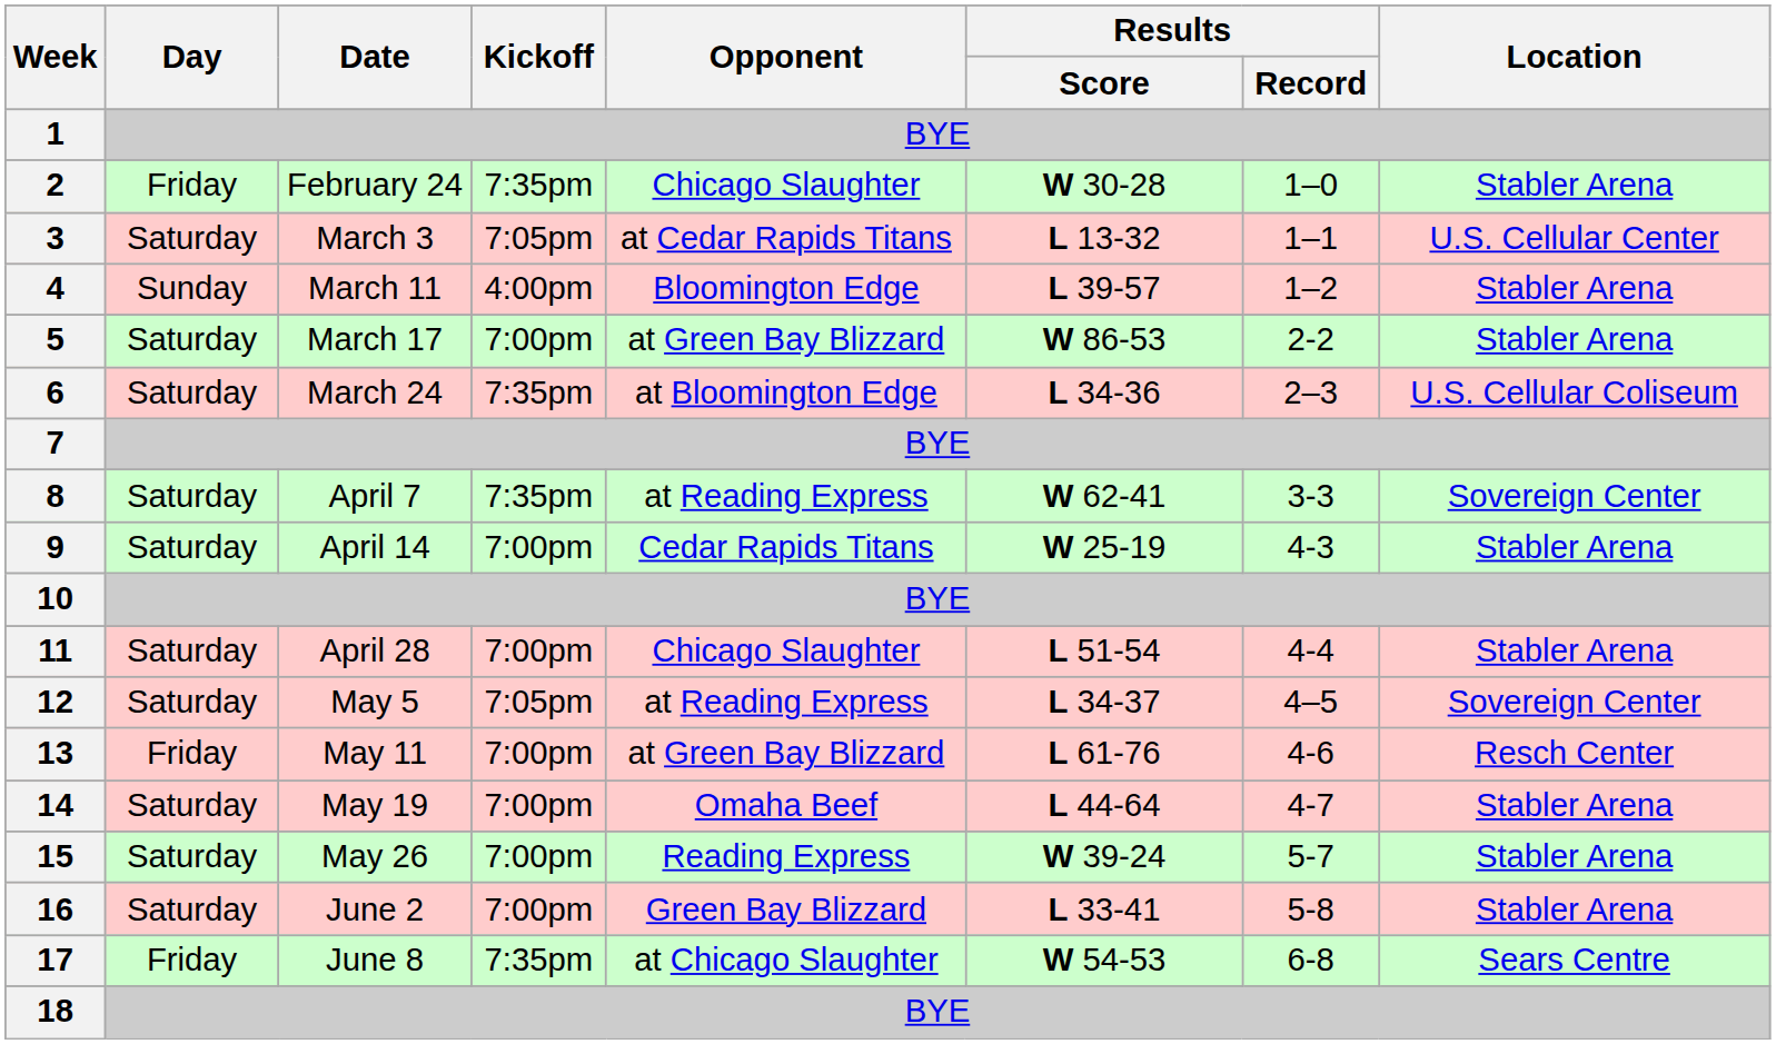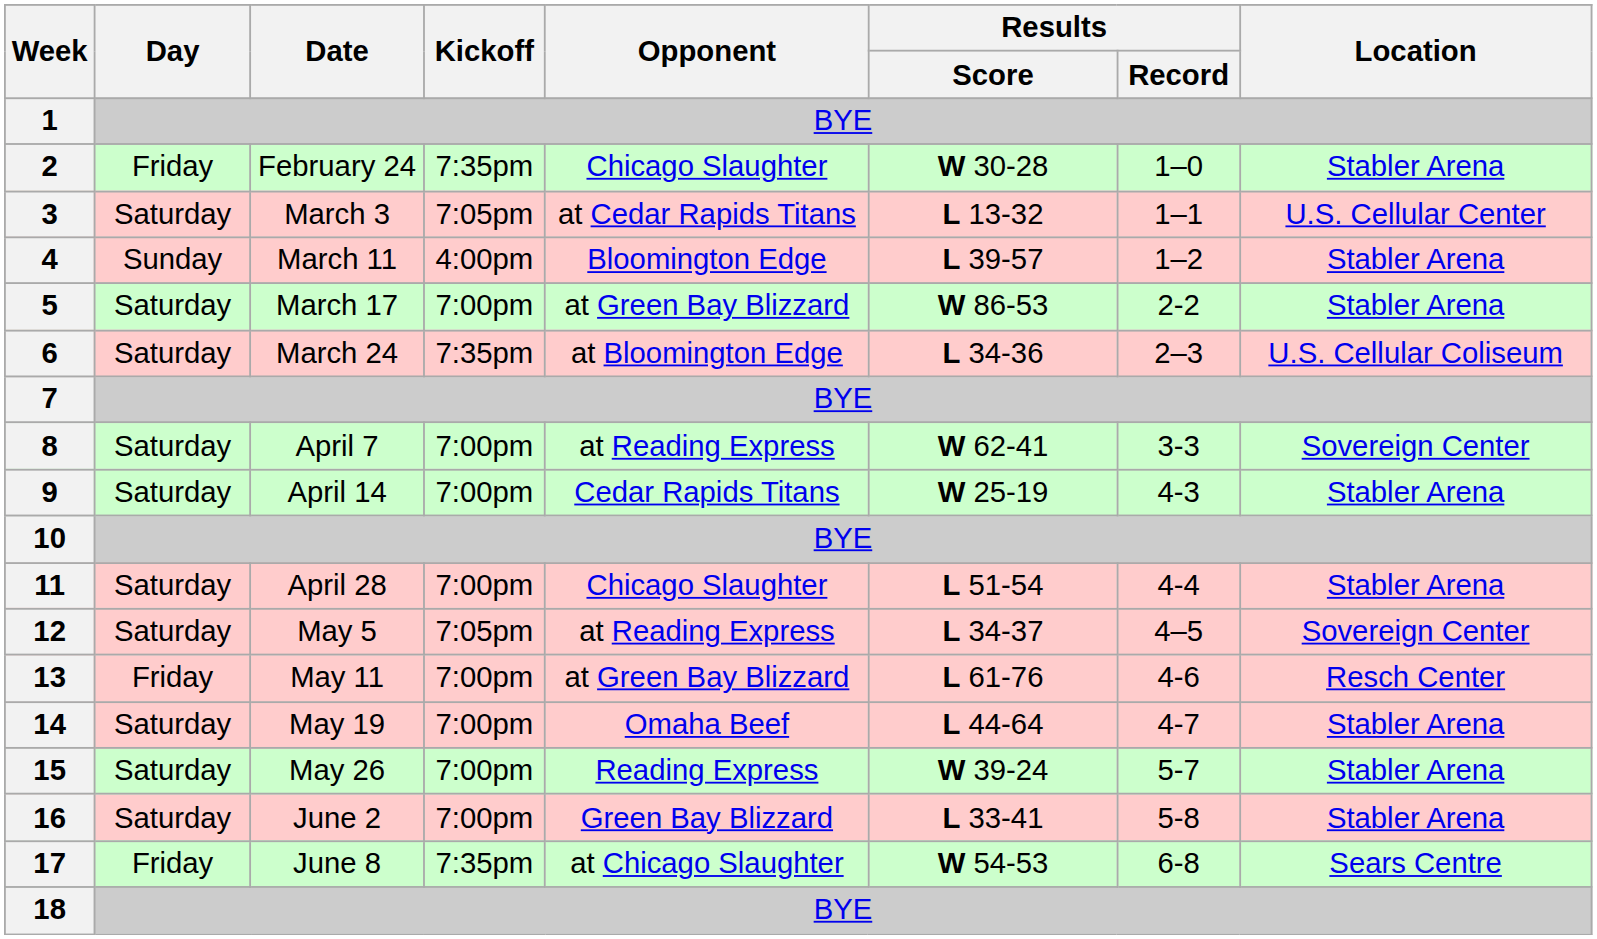 <table class="wikitable">
 <tr>
 <th rowspan="2" width="40">Week</th>
 <th rowspan="2" width="80">Day</th>
 <th rowspan="2" width="90">Date</th>
 <th rowspan="2" width="60">Kickoff</th>
 <th rowspan="2" width="180">Opponent</th>
 <th colspan="2" width="200">Results</th>
 <th rowspan="2" width="200">Location</th>
 </tr>
 <tr>
 <th width="140">Score</th>
 <th width="60">Record</th>
 </tr>
 <tr align="center" bgcolor="#CCCCCC">
 <th>1</th>
 <td colSpan=7><a href='#'>BYE</a></td>
 </tr>
 <tr align="center" bgcolor="#CCFFCC">
 <th>2</th>
 <td>Friday</td>
 <td>February 24</td>
 <td>7:35pm</td>
 <td><a href='#'>Chicago Slaughter</a></td>
 <td><strong>W</strong> 30-28</td>
 <td>1–0</td>
 <td><a href='#'>Stabler Arena</a></td>
 </tr>
 <tr align="center" bgcolor="#FFCCCC">
 <th>3</th>
 <td>Saturday</td>
 <td>March 3</td>
 <td>7:05pm</td>
 <td>at <a href='#'>Cedar Rapids Titans</a></td>
 <td><strong>L</strong> 13-32</td>
 <td>1–1</td>
 <td><a href='#'>U.S. Cellular Center</a></td>
 </tr>
 <tr align="center" bgcolor="#FFCCCC">
 <th>4</th>
 <td>Sunday</td>
 <td>March 11</td>
 <td>4:00pm</td>
 <td><a href='#'>Bloomington Edge</a></td>
 <td><strong>L</strong> 39-57</td>
 <td>1–2</td>
 <td><a href='#'>Stabler Arena</a></td>
 </tr>
 <tr align="center" bgcolor="#CCFFCC">
 <th>5</th>
 <td>Saturday</td>
 <td>March 17</td>
 <td>7:00pm</td>
 <td>at <a href='#'>Green Bay Blizzard</a></td>
 <td><strong>W</strong> 86-53</td>
 <td>2-2</td>
 <td><a href='#'>Stabler Arena</a></td>
 </tr>
 <tr align="center" bgcolor="#FFCCCC">
 <th>6</th>
 <td>Saturday</td>
 <td>March 24</td>
 <td>7:35pm</td>
 <td>at <a href='#'>Bloomington Edge</a></td>
 <td><strong>L</strong> 34-36</td>
 <td>2–3</td>
 <td><a href='#'>U.S. Cellular Coliseum</a></td>
 </tr>
 <tr align="center" bgcolor="#CCCCCC">
 <th>7</th>
 <td colSpan=7><a href='#'>BYE</a></td>
 </tr>
 <tr align="center" bgcolor="#CCFFCC">
 <th>8</th>
 <td>Saturday</td>
 <td>April 7</td>
-<td>7:35pm</td>
+<td>7:00pm</td>
 <td>at <a href='#'>Reading Express</a></td>
 <td><strong>W</strong> 62-41</td>
 <td>3-3</td>
 <td><a href='#'>Sovereign Center</a></td>
 </tr>
 <tr align="center" bgcolor="#CCFFCC">
 <th>9</th>
 <td>Saturday</td>
 <td>April 14</td>
 <td>7:00pm</td>
 <td><a href='#'>Cedar Rapids Titans</a></td>
 <td><strong>W</strong> 25-19</td>
 <td>4-3</td>
 <td><a href='#'>Stabler Arena</a></td>
 </tr>
 <tr align="center" bgcolor="#CCCCCC">
 <th>10</th>
 <td colSpan=7><a href='#'>BYE</a></td>
 </tr>
 <tr align="center" bgcolor="#FFCCCC">
 <th>11</th>
 <td>Saturday</td>
 <td>April 28</td>
 <td>7:00pm</td>
 <td><a href='#'>Chicago Slaughter</a></td>
 <td><strong>L</strong> 51-54</td>
 <td>4-4</td>
 <td><a href='#'>Stabler Arena</a></td>
 </tr>
 <tr align="center" bgcolor="#FFCCCC">
 <th>12</th>
 <td>Saturday</td>
 <td>May 5</td>
 <td>7:05pm</td>
 <td>at <a href='#'>Reading Express</a></td>
 <td><strong>L</strong> 34-37</td>
 <td>4–5</td>
 <td><a href='#'>Sovereign Center</a></td>
 </tr>
 <tr align="center" bgcolor="#FFCCCC">
 <th>13</th>
 <td>Friday</td>
 <td>May 11</td>
 <td>7:00pm</td>
 <td>at <a href='#'>Green Bay Blizzard</a></td>
 <td><strong>L</strong> 61-76</td>
 <td>4-6</td>
 <td><a href='#'>Resch Center</a></td>
 </tr>
 <tr align="center" bgcolor="#FFCCCC">
 <th>14</th>
 <td>Saturday</td>
 <td>May 19</td>
 <td>7:00pm</td>
 <td><a href='#'>Omaha Beef</a></td>
 <td><strong>L</strong> 44-64</td>
 <td>4-7</td>
 <td><a href='#'>Stabler Arena</a></td>
 </tr>
 <tr align="center" bgcolor="#CCFFCC">
 <th>15</th>
 <td>Saturday</td>
 <td>May 26</td>
 <td>7:00pm</td>
 <td><a href='#'>Reading Express</a></td>
 <td><strong>W</strong> 39-24</td>
 <td>5-7</td>
 <td><a href='#'>Stabler Arena</a></td>
 </tr>
 <tr align="center" bgcolor="#FFCCCC">
 <th>16</th>
 <td>Saturday</td>
 <td>June 2</td>
 <td>7:00pm</td>
 <td><a href='#'>Green Bay Blizzard</a></td>
 <td><strong>L</strong> 33-41</td>
 <td>5-8</td>
 <td><a href='#'>Stabler Arena</a></td>
 </tr>
 <tr align="center" bgcolor="#CCFFCC">
 <th>17</th>
 <td>Friday</td>
 <td>June 8</td>
 <td>7:35pm</td>
 <td>at <a href='#'>Chicago Slaughter</a></td>
 <td><strong>W</strong> 54-53</td>
 <td>6-8</td>
 <td><a href='#'>Sears Centre</a></td>
 </tr>
 <tr align="center" bgcolor="#CCCCCC">
 <th>18</th>
 <td colSpan=7><a href='#'>BYE</a></td>
 </tr>
 </table>
